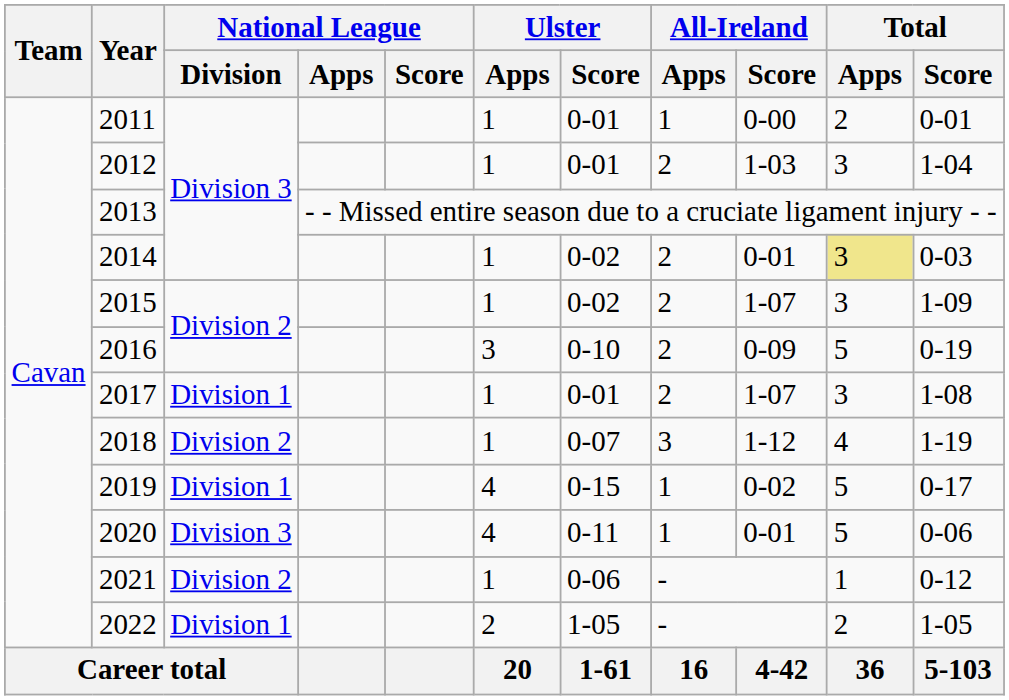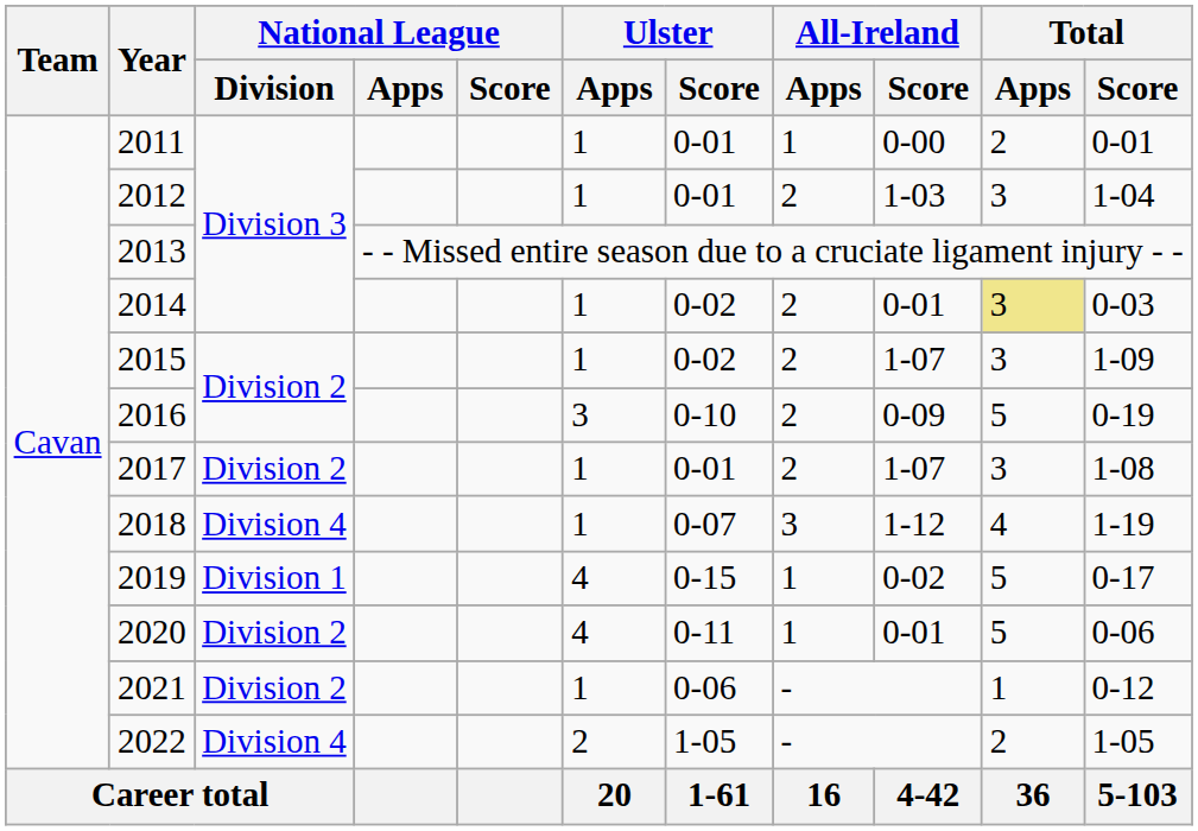 <table class="wikitable">
 <tr>
 <th rowspan="2">Team</th>
 <th rowspan="2">Year</th>
 <th colspan="3"><a href='#'>National League</a></th>
 <th colspan="2"><a href='#'>Ulster</a></th>
 <th colspan="2"><a href='#'>All-Ireland</a></th>
 <th colspan="2">Total</th>
 </tr>
 <tr>
 <th>Division</th>
 <th>Apps</th>
 <th>Score</th>
 <th>Apps</th>
 <th>Score</th>
 <th>Apps</th>
 <th>Score</th>
 <th>Apps</th>
 <th>Score</th>
 </tr>
 <tr>
 <td rowspan="12"><a href='#'>Cavan</a></td>
 <td>2011</td>
 <td rowspan="4"><a href='#'>Division 3</a></td>
 <td></td>
 <td></td>
 <td>1</td>
 <td>0-01</td>
 <td>1</td>
 <td>0-00</td>
 <td>2</td>
 <td>0-01</td>
 </tr>
 <tr>
 <td>2012</td>
 <td></td>
 <td></td>
 <td>1</td>
 <td>0-01</td>
 <td>2</td>
 <td>1-03</td>
 <td>3</td>
 <td>1-04</td>
 </tr>
 <tr>
 <td>2013</td>
 <td colspan="8">- - Missed entire season due to a cruciate ligament injury - -</td>
 </tr>
 <tr>
 <td>2014</td>
 <td></td>
 <td></td>
 <td>1</td>
 <td>0-02</td>
 <td>2</td>
 <td>0-01</td>
 <td style="background: khaki;">3</td>
 <td>0-03</td>
 </tr>
 <tr>
 <td>2015</td>
 <td rowspan="2"><a href='#'>Division 2</a></td>
 <td></td>
 <td></td>
 <td>1</td>
 <td>0-02</td>
 <td>2</td>
 <td>1-07</td>
 <td>3</td>
 <td>1-09</td>
 </tr>
 <tr>
 <td>2016</td>
 <td></td>
 <td></td>
 <td>3</td>
 <td>0-10</td>
 <td>2</td>
 <td>0-09</td>
 <td>5</td>
 <td>0-19</td>
 </tr>
 <tr>
 <td>2017</td>
-<td><a href='#'>Division 1</a></td>
+<td><a href='#'>Division 2</a></td>
 <td></td>
 <td></td>
 <td>1</td>
 <td>0-01</td>
 <td>2</td>
 <td>1-07</td>
 <td>3</td>
 <td>1-08</td>
 </tr>
 <tr>
 <td>2018</td>
-<td><a href='#'>Division 2</a></td>
+<td><a href='#'>Division 4</a></td>
 <td></td>
 <td></td>
 <td>1</td>
 <td>0-07</td>
 <td>3</td>
 <td>1-12</td>
 <td>4</td>
 <td>1-19</td>
 </tr>
 <tr>
 <td>2019</td>
 <td><a href='#'>Division 1</a></td>
 <td></td>
 <td></td>
 <td>4</td>
 <td>0-15</td>
 <td>1</td>
 <td>0-02</td>
 <td>5</td>
 <td>0-17</td>
 </tr>
 <tr>
 <td>2020</td>
-<td><a href='#'>Division 3</a></td>
+<td><a href='#'>Division 2</a></td>
 <td></td>
 <td></td>
 <td>4</td>
 <td>0-11</td>
 <td>1</td>
 <td>0-01</td>
 <td>5</td>
 <td>0-06</td>
 </tr>
 <tr>
 <td>2021</td>
 <td><a href='#'>Division 2</a></td>
 <td></td>
 <td></td>
 <td>1</td>
 <td>0-06</td>
 <td colspan="2">-</td>
 <td>1</td>
 <td>0-12</td>
 </tr>
 <tr>
 <td>2022</td>
-<td><a href='#'>Division 1</a></td>
+<td><a href='#'>Division 4</a></td>
 <td></td>
 <td></td>
 <td>2</td>
 <td>1-05</td>
 <td colspan="2">-</td>
 <td>2</td>
 <td>1-05</td>
 </tr>
 <tr>
 <th colspan="3">Career total</th>
 <th></th>
 <th></th>
 <th>20</th>
 <th>1-61</th>
 <th>16</th>
 <th>4-42</th>
 <th>36</th>
 <th>5-103</th>
 </tr>
 </table>
